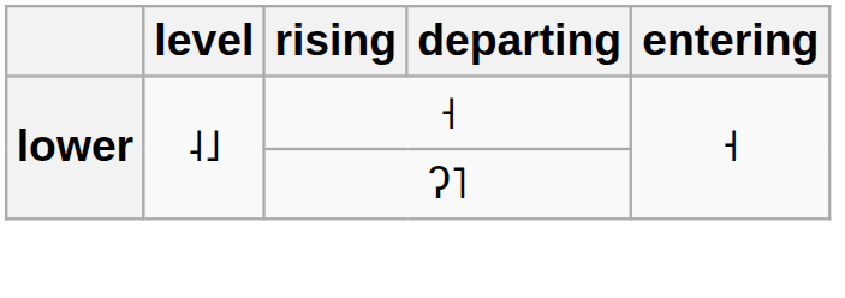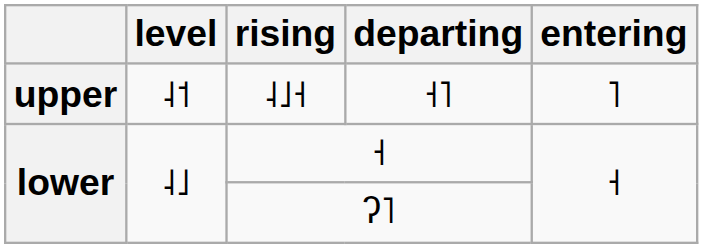 <table class="wikitable IPA" style="text-align: center;">
 <tr>
 <th></th>
 <th>level</th>
 <th>rising</th>
 <th>departing</th>
 <th>entering</th>
+</tr>
+<tr>
+<th>upper</th>
+<td>˨˦</td>
+<td>˨˩˧</td>
+<td>˧˥</td>
+<td>˥</td>
 </tr>
 <tr>
 <th rowspan="2">lower</th>
 <td rowspan="2">˨˩</td>
 <td colspan="2">˧</td>
 <td rowspan="2">˧</td>
 </tr>
 <tr>
 <td colspan="2">ʔ˥</td>
 </tr>
 </table>
